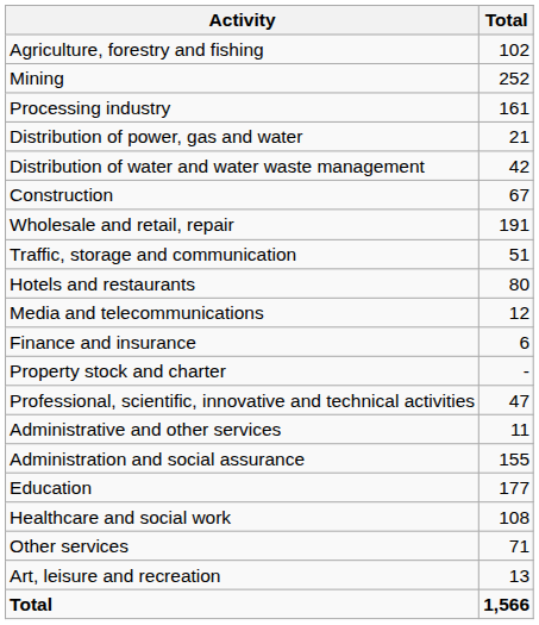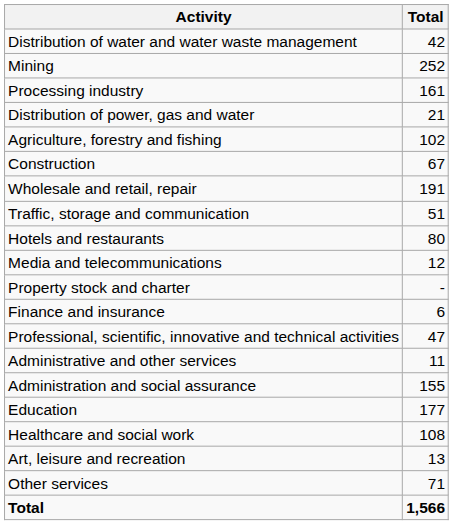 <table class="wikitable sortable" style="font-size:95%;">
 <tr>
 <th>Activity</th>
 <th>Total</th>
 </tr>
 <tr>
-<td>Agriculture, forestry and fishing</td>
-<td align="right">102</td>
+<td>Distribution of water and water waste management</td>
+<td align="right">42</td>
 </tr>
 <tr>
 <td>Mining</td>
 <td align="right">252</td>
 </tr>
 <tr>
 <td>Processing industry</td>
 <td align="right">161</td>
 </tr>
 <tr>
 <td>Distribution of power, gas and water</td>
 <td align="right">21</td>
 </tr>
 <tr>
-<td>Distribution of water and water waste management</td>
-<td align="right">42</td>
+<td>Agriculture, forestry and fishing</td>
+<td align="right">102</td>
 </tr>
 <tr>
 <td>Construction</td>
 <td align="right">67</td>
 </tr>
 <tr>
 <td>Wholesale and retail, repair</td>
 <td align="right">191</td>
 </tr>
 <tr>
 <td>Traffic, storage and communication</td>
 <td align="right">51</td>
 </tr>
 <tr>
 <td>Hotels and restaurants</td>
 <td align="right">80</td>
 </tr>
 <tr>
 <td>Media and telecommunications</td>
 <td align="right">12</td>
 </tr>
 <tr>
+<td>Property stock and charter</td>
+<td align="right">-</td>
+</tr>
+<tr>
 <td>Finance and insurance</td>
 <td align="right">6</td>
-</tr>
-<tr>
-<td>Property stock and charter</td>
-<td align="right">-</td>
 </tr>
 <tr>
 <td>Professional, scientific, innovative and technical activities</td>
 <td align="right">47</td>
 </tr>
 <tr>
 <td>Administrative and other services</td>
 <td align="right">11</td>
 </tr>
 <tr>
 <td>Administration and social assurance</td>
 <td align="right">155</td>
 </tr>
 <tr>
 <td>Education</td>
 <td align="right">177</td>
 </tr>
 <tr>
 <td>Healthcare and social work</td>
 <td align="right">108</td>
 </tr>
 <tr>
+<td>Art, leisure and recreation</td>
+<td align="right">13</td>
+</tr>
+<tr>
 <td>Other services</td>
 <td align="right">71</td>
-</tr>
-<tr>
-<td>Art, leisure and recreation</td>
-<td align="right">13</td>
 </tr>
 <tr class="sortbottom">
 <td><strong>Total</strong></td>
 <td align="right"><strong>1,566</strong></td>
 </tr>
 </table>
